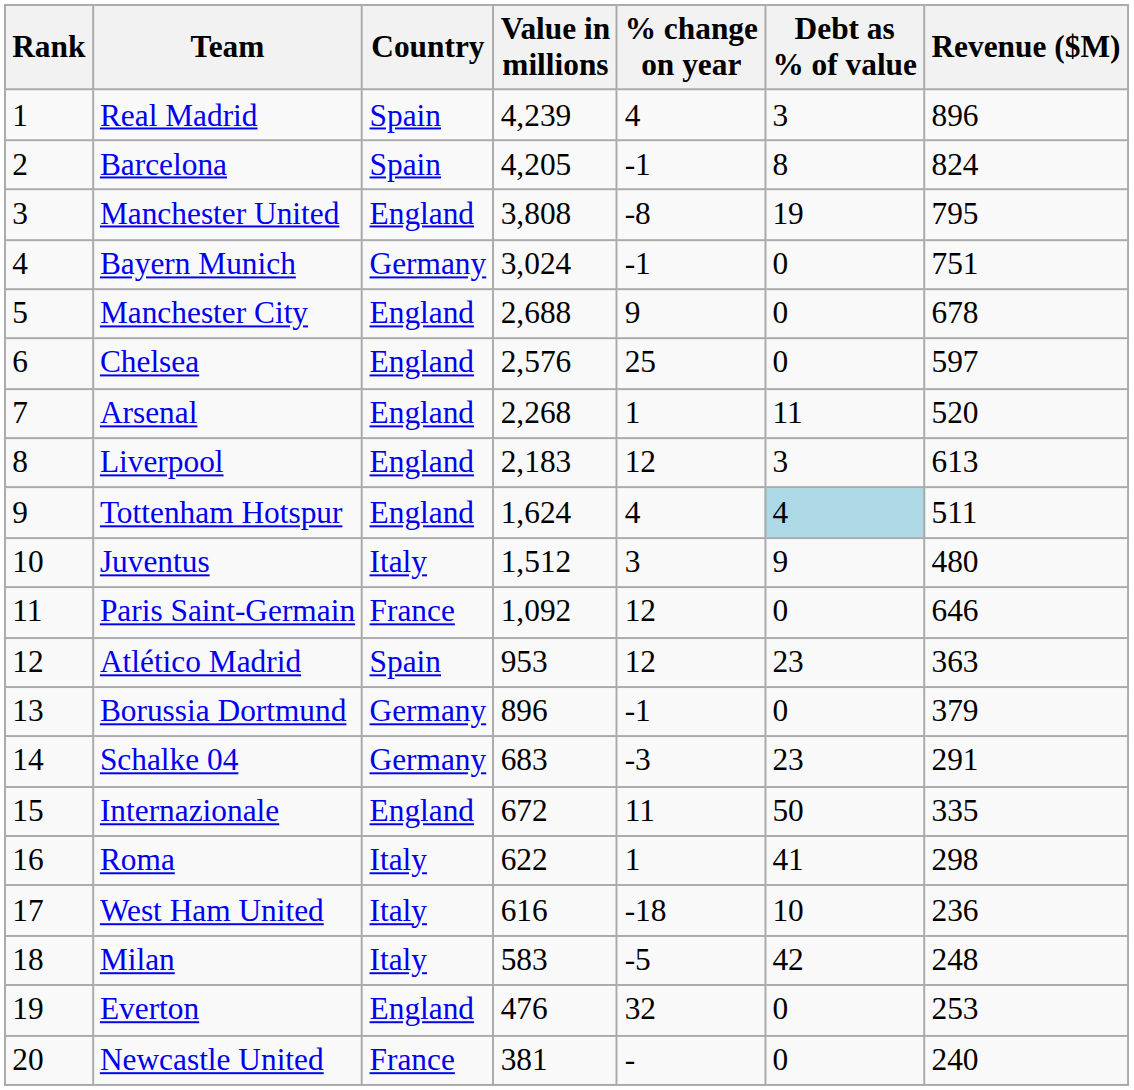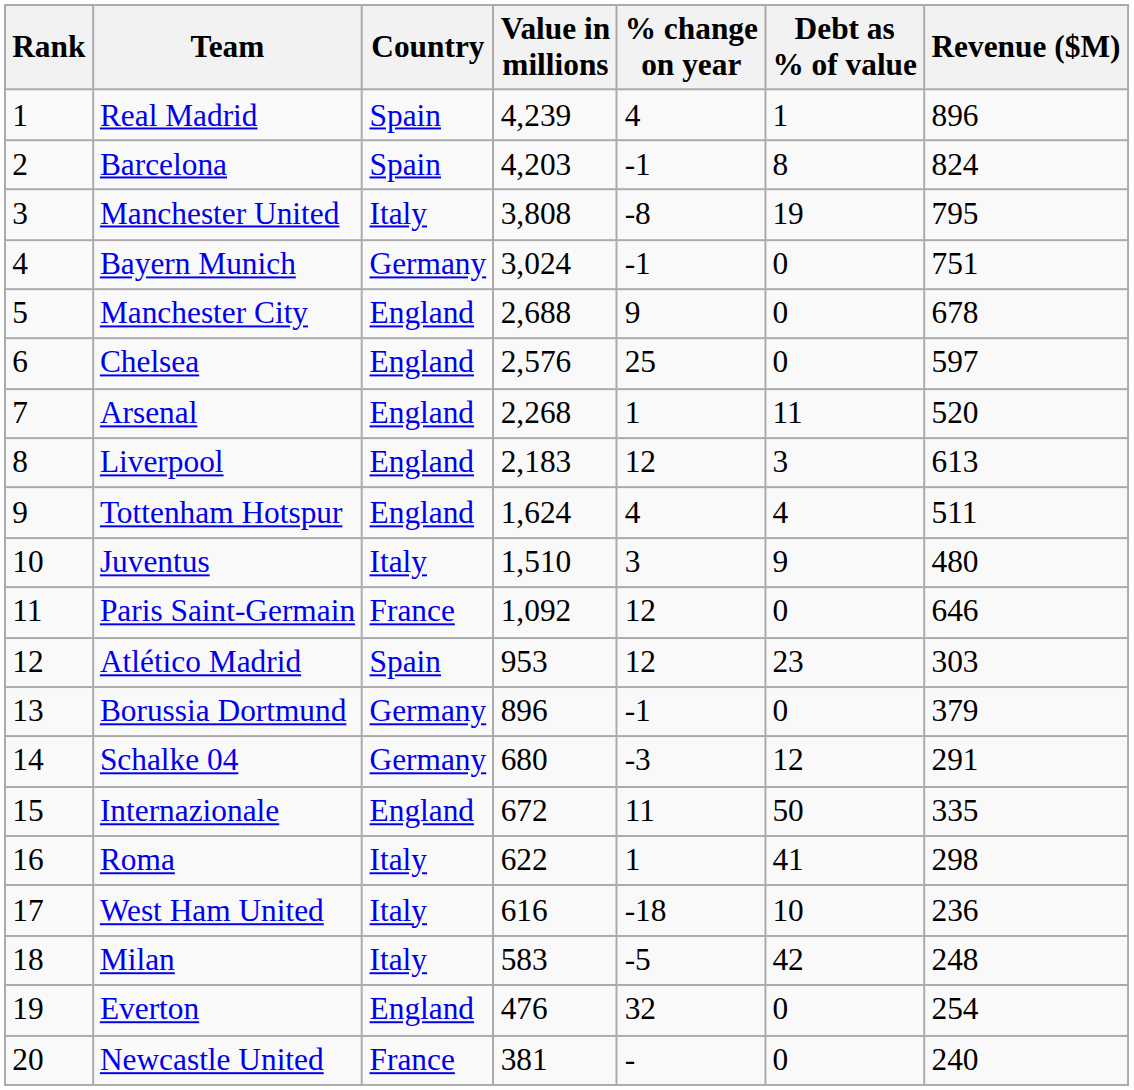 <table class="sortable wikitable">
 <tr ;k≤>
 <th>Rank</th>
 <th>Team</th>
 <th>Country</th>
 <th>Value in<br>millions</th>
 <th>% change<br>on year</th>
 <th>Debt as<br>% of value</th>
 <th>Revenue ($M)</th>
 </tr>
 <tr>
 <td>1</td>
 <td><a href='#'>Real Madrid</a></td>
 <td> <a href='#'>Spain</a></td>
 <td>4,239</td>
 <td>4</td>
-<td>3</td>
+<td>1</td>
 <td>896</td>
 </tr>
 <tr>
 <td>2</td>
 <td><a href='#'>Barcelona</a></td>
 <td> <a href='#'>Spain</a></td>
-<td>4,205</td>
+<td>4,203</td>
 <td>-1</td>
 <td>8</td>
 <td>824</td>
 </tr>
 <tr>
 <td>3</td>
 <td><a href='#'>Manchester United</a></td>
-<td> <a href='#'>England</a></td>
+<td> <a href='#'>Italy</a></td>
 <td>3,808</td>
 <td>-8</td>
 <td>19</td>
 <td>795</td>
 </tr>
 <tr>
 <td>4</td>
 <td><a href='#'>Bayern Munich</a></td>
 <td> <a href='#'>Germany</a></td>
 <td>3,024</td>
 <td>-1</td>
 <td>0</td>
 <td>751</td>
 </tr>
 <tr>
 <td>5</td>
 <td><a href='#'>Manchester City</a></td>
 <td> <a href='#'>England</a></td>
 <td>2,688</td>
 <td>9</td>
 <td>0</td>
 <td>678</td>
 </tr>
 <tr>
 <td>6</td>
 <td><a href='#'>Chelsea</a></td>
 <td> <a href='#'>England</a></td>
 <td>2,576</td>
 <td>25</td>
 <td>0</td>
 <td>597</td>
 </tr>
 <tr>
 <td>7</td>
 <td><a href='#'>Arsenal</a></td>
 <td> <a href='#'>England</a></td>
 <td>2,268</td>
 <td>1</td>
 <td>11</td>
 <td>520</td>
 </tr>
 <tr>
 <td>8</td>
 <td><a href='#'>Liverpool</a></td>
 <td> <a href='#'>England</a></td>
 <td>2,183</td>
 <td>12</td>
 <td>3</td>
 <td>613</td>
 </tr>
 <tr>
 <td>9</td>
 <td><a href='#'>Tottenham Hotspur</a></td>
 <td> <a href='#'>England</a></td>
 <td>1,624</td>
 <td>4</td>
-<td style="background: lightblue;">4</td>
+<td>4</td>
 <td>511</td>
 </tr>
 <tr>
 <td>10</td>
 <td><a href='#'>Juventus</a></td>
 <td> <a href='#'>Italy</a></td>
-<td>1,512</td>
+<td>1,510</td>
 <td>3</td>
 <td>9</td>
 <td>480</td>
 </tr>
 <tr>
 <td>11</td>
 <td><a href='#'>Paris Saint-Germain</a></td>
 <td> <a href='#'>France</a></td>
 <td>1,092</td>
 <td>12</td>
 <td>0</td>
 <td>646</td>
 </tr>
 <tr>
 <td>12</td>
 <td><a href='#'>Atlético Madrid</a></td>
 <td> <a href='#'>Spain</a></td>
 <td>953</td>
 <td>12</td>
 <td>23</td>
-<td>363</td>
+<td>303</td>
 </tr>
 <tr>
 <td>13</td>
 <td><a href='#'>Borussia Dortmund</a></td>
 <td> <a href='#'>Germany</a></td>
 <td>896</td>
 <td>-1</td>
 <td>0</td>
 <td>379</td>
 </tr>
 <tr>
 <td>14</td>
 <td><a href='#'>Schalke 04</a></td>
 <td> <a href='#'>Germany</a></td>
-<td>683</td>
+<td>680</td>
 <td>-3</td>
-<td>23</td>
+<td>12</td>
 <td>291</td>
 </tr>
 <tr>
 <td>15</td>
 <td><a href='#'>Internazionale</a></td>
 <td> <a href='#'>England</a></td>
 <td>672</td>
 <td>11</td>
 <td>50</td>
 <td>335</td>
 </tr>
 <tr>
 <td>16</td>
 <td><a href='#'>Roma</a></td>
 <td> <a href='#'>Italy</a></td>
 <td>622</td>
 <td>1</td>
 <td>41</td>
 <td>298</td>
 </tr>
 <tr>
 <td>17</td>
 <td><a href='#'>West Ham United</a></td>
 <td> <a href='#'>Italy</a></td>
 <td>616</td>
 <td>-18</td>
 <td>10</td>
 <td>236</td>
 </tr>
 <tr>
 <td>18</td>
 <td><a href='#'>Milan</a></td>
 <td> <a href='#'>Italy</a></td>
 <td>583</td>
 <td>-5</td>
 <td>42</td>
 <td>248</td>
 </tr>
 <tr>
 <td>19</td>
 <td><a href='#'>Everton</a></td>
 <td> <a href='#'>England</a></td>
 <td>476</td>
 <td>32</td>
 <td>0</td>
-<td>253</td>
+<td>254</td>
 </tr>
 <tr>
 <td>20</td>
 <td><a href='#'>Newcastle United</a></td>
 <td> <a href='#'>France</a></td>
 <td>381</td>
 <td>-</td>
 <td>0</td>
 <td>240</td>
 </tr>
 </table>
